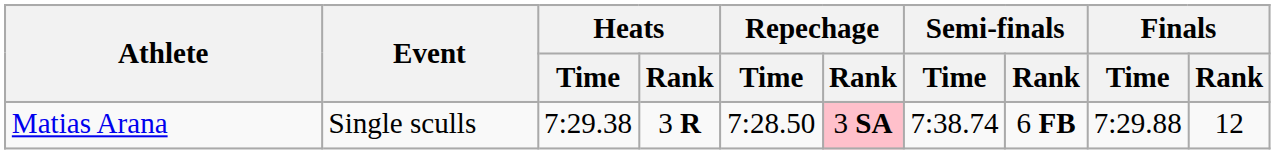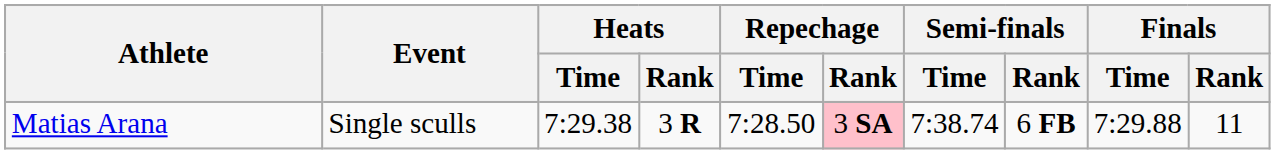 <table class="wikitable" style="font-size:90%; text-align:center">
 <tr>
 <th rowspan="2" width="150">Athlete</th>
 <th rowspan="2" width="100">Event</th>
 <th colspan="2">Heats</th>
 <th colspan="2">Repechage</th>
 <th colspan="2">Semi-finals</th>
 <th colspan="2">Finals</th>
 </tr>
 <tr>
 <th>Time</th>
 <th>Rank</th>
 <th>Time</th>
 <th>Rank</th>
 <th>Time</th>
 <th>Rank</th>
 <th>Time</th>
 <th>Rank</th>
 </tr>
 <tr>
 <td align="left"><a href='#'>Matias Arana</a></td>
 <td align="left">Single sculls</td>
 <td>7:29.38</td>
 <td>3 <strong>R</strong></td>
 <td>7:28.50</td>
 <td style="background: pink;">3 <strong>SA</strong></td>
 <td>7:38.74</td>
 <td>6 <strong>FB</strong></td>
 <td>7:29.88</td>
-<td>12</td>
+<td>11</td>
 </tr>
 </table>
